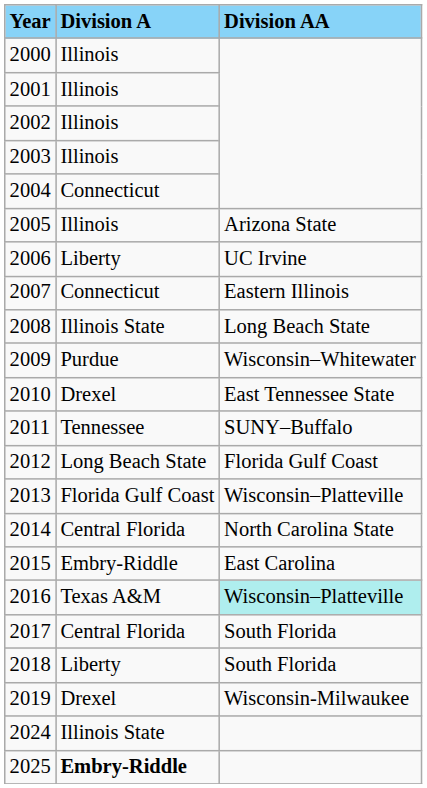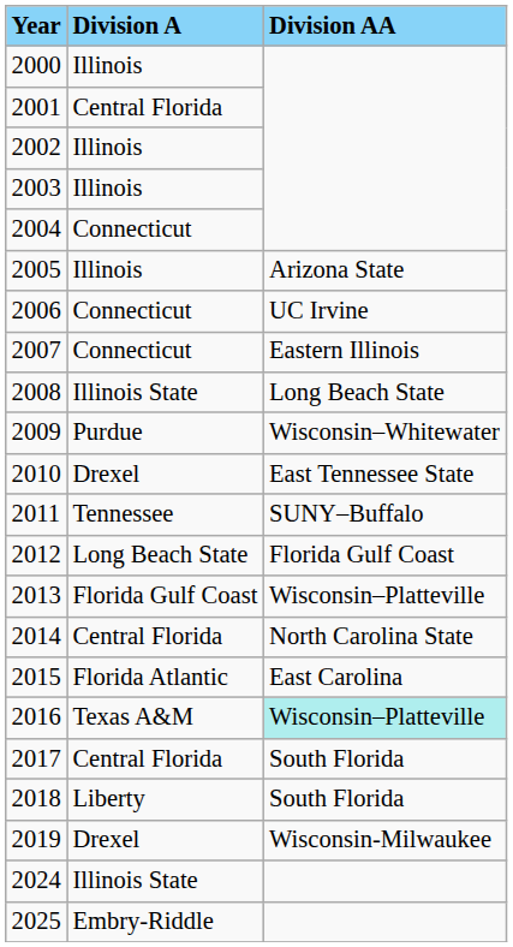 <table class="wikitable" style="font-size:85%;">
 <tr ! style="background-color: #87D3F8;">
 <td><strong>Year</strong></td>
 <td><strong>Division A</strong></td>
 <td><strong>Division AA</strong></td>
 </tr>
 <tr --->
 <td>2000</td>
 <td>Illinois</td>
 <td rowspan=5></td>
 </tr>
 <tr --->
 <td>2001</td>
-<td>Illinois</td>
+<td>Central Florida</td>
 </tr>
 <tr --->
 <td>2002</td>
 <td>Illinois</td>
 </tr>
 <tr --->
 <td>2003</td>
 <td>Illinois</td>
 </tr>
 <tr --->
 <td>2004</td>
 <td>Connecticut</td>
 </tr>
 <tr --->
 <td>2005</td>
 <td>Illinois</td>
 <td>Arizona State</td>
 </tr>
 <tr --->
 <td>2006</td>
-<td>Liberty</td>
+<td>Connecticut</td>
 <td>UC Irvine</td>
 </tr>
 <tr --->
 <td>2007</td>
 <td>Connecticut</td>
 <td>Eastern Illinois</td>
 </tr>
 <tr --->
 <td>2008</td>
 <td>Illinois State</td>
 <td>Long Beach State</td>
 </tr>
 <tr --->
 <td>2009</td>
 <td>Purdue</td>
 <td>Wisconsin–Whitewater</td>
 </tr>
 <tr --->
 <td>2010</td>
 <td>Drexel</td>
 <td>East Tennessee State</td>
 </tr>
 <tr --->
 <td>2011</td>
 <td>Tennessee</td>
 <td>SUNY–Buffalo</td>
 </tr>
 <tr --->
 <td>2012</td>
 <td>Long Beach State</td>
 <td>Florida Gulf Coast</td>
 </tr>
 <tr --->
 <td>2013</td>
 <td>Florida Gulf Coast</td>
 <td>Wisconsin–Platteville</td>
 </tr>
 <tr --->
 <td>2014</td>
 <td>Central Florida</td>
 <td>North Carolina State</td>
 </tr>
 <tr --->
 <td>2015</td>
-<td>Embry-Riddle</td>
+<td>Florida Atlantic</td>
 <td>East Carolina</td>
 </tr>
 <tr --->
 <td>2016</td>
 <td>Texas A&M</td>
 <td style="background: paleturquoise;">Wisconsin–Platteville</td>
 </tr>
 <tr --->
 <td>2017</td>
 <td>Central Florida</td>
 <td>South Florida</td>
 </tr>
 <tr --->
 <td>2018</td>
 <td>Liberty</td>
 <td>South Florida</td>
 </tr>
 <tr --->
 <td>2019</td>
 <td>Drexel</td>
 <td>Wisconsin-Milwaukee</td>
 </tr>
 <tr --->
 <td>2024</td>
 <td>Illinois State</td>
 <td></td>
 </tr>
 <tr --->
 <td>2025</td>
-<td><strong>Embry-Riddle</strong></td>
+<td>Embry-Riddle</td>
 </tr>
 </table>
